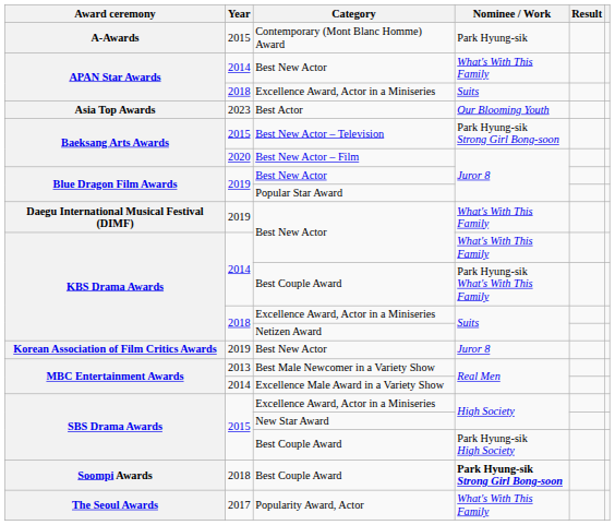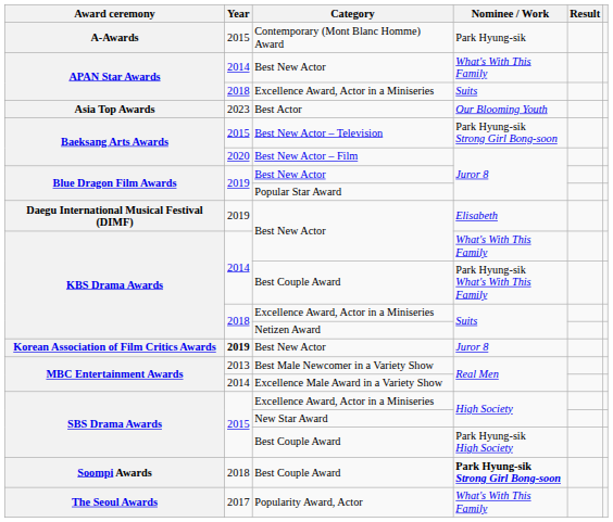 <table class="wikitable plainrowheaders sortable">
 <tr>
 <th scope="col">Award ceremony</th>
 <th scope="col">Year</th>
 <th scope="col">Category</th>
 <th scope="col">Nominee / Work</th>
 <th scope="col">Result</th>
 <th scope="col" class="unsortable"></th>
 </tr>
 <tr>
 <th scope="row">A-Awards <br></th>
 <td style="text-align:center">2015</td>
 <td>Contemporary (Mont Blanc Homme) Award</td>
 <td>Park Hyung-sik</td>
 <td></td>
 <td style="text-align:center"></td>
 </tr>
 <tr>
 <th scope="row" rowspan="2"><a href='#'>APAN Star Awards</a></th>
 <td style="text-align:center"><a href='#'>2014</a></td>
 <td>Best New Actor</td>
 <td><em><a href='#'>What's With This Family</a></em></td>
 <td></td>
 <td style="text-align:center"></td>
 </tr>
 <tr>
 <td style="text-align:center"><a href='#'>2018</a></td>
 <td>Excellence Award, Actor in a Miniseries</td>
 <td><em><a href='#'>Suits</a></em></td>
 <td></td>
 <td style="text-align:center"></td>
 </tr>
 <tr>
 <th scope="row">Asia Top Awards</th>
 <td style="text-align:center">2023</td>
 <td>Best Actor</td>
 <td><em><a href='#'>Our Blooming Youth</a></em></td>
 <td></td>
 <td style="text-align:center"></td>
 </tr>
 <tr>
 <th scope="row" rowspan="2"><a href='#'>Baeksang Arts Awards</a></th>
 <td style="text-align:center"><a href='#'>2015</a></td>
 <td><a href='#'>Best New Actor – Television</a></td>
 <td>Park Hyung-sik <br><em><a href='#'>Strong Girl Bong-soon</a></em></td>
 <td></td>
 <td style="text-align:center"></td>
 </tr>
 <tr>
 <td style="text-align:center"><a href='#'>2020</a></td>
 <td><a href='#'>Best New Actor – Film</a></td>
 <td rowspan="3"><em><a href='#'>Juror 8</a></em></td>
 <td></td>
 <td style="text-align:center"></td>
 </tr>
 <tr>
 <th scope="row" rowspan="2"><a href='#'>Blue Dragon Film Awards</a></th>
 <td rowspan="2" style="text-align:center"><a href='#'>2019</a></td>
 <td><a href='#'>Best New Actor</a></td>
 <td></td>
 <td style="text-align:center"></td>
 </tr>
 <tr>
 <td>Popular Star Award</td>
 <td></td>
 <td style="text-align:center"></td>
 </tr>
 <tr>
 <th scope="row">Daegu International Musical Festival (DIMF)</th>
 <td style="text-align:center">2019</td>
 <td rowspan="2">Best New Actor</td>
-<td><em><a href='#'>What's With This Family</a></em></td>
+<td><em><a href='#'>Elisabeth</a></em></td>
 <td></td>
 <td style="text-align:center"></td>
 </tr>
 <tr>
 <th scope="row" rowspan="4"><a href='#'>KBS Drama Awards</a></th>
 <td rowspan="2" style="text-align:center"><a href='#'>2014</a></td>
 <td><em><a href='#'>What's With This Family</a></em></td>
 <td></td>
 <td style="text-align:center"></td>
 </tr>
 <tr>
 <td>Best Couple Award</td>
 <td>Park Hyung-sik <br><em><a href='#'>What's With This Family</a></em></td>
 <td></td>
 <td style="text-align:center"></td>
 </tr>
 <tr>
 <td rowspan="2" style="text-align:center"><a href='#'>2018</a></td>
 <td>Excellence Award, Actor in a Miniseries</td>
 <td rowspan="2"><em><a href='#'>Suits</a></em></td>
 <td></td>
 <td style="text-align:center"></td>
 </tr>
 <tr>
 <td>Netizen Award</td>
 <td></td>
 <td style="text-align:center"></td>
 </tr>
 <tr>
 <th scope="row"><a href='#'>Korean Association of Film Critics Awards</a></th>
-<td style="text-align:center">2019</td>
+<td style="text-align:center"><strong>2019</strong></td>
 <td>Best New Actor</td>
 <td><em><a href='#'>Juror 8</a></em></td>
 <td></td>
 <td style="text-align:center"></td>
 </tr>
 <tr>
 <th scope="row" rowspan="2"><a href='#'>MBC Entertainment Awards</a></th>
 <td style="text-align:center">2013</td>
 <td>Best Male Newcomer in a Variety Show</td>
 <td rowspan="2"><em><a href='#'>Real Men</a></em></td>
 <td></td>
 <td style="text-align:center"></td>
 </tr>
 <tr>
 <td style="text-align:center">2014</td>
 <td>Excellence Male Award in a Variety Show</td>
 <td></td>
 <td style="text-align:center"></td>
 </tr>
 <tr>
 <th scope="row" rowspan="3"><a href='#'>SBS Drama Awards</a></th>
 <td rowspan="3" style="text-align:center"><a href='#'>2015</a></td>
 <td>Excellence Award, Actor in a Miniseries</td>
 <td rowspan="2"><em><a href='#'>High Society</a></em></td>
 <td></td>
 <td style="text-align:center"></td>
 </tr>
 <tr>
 <td>New Star Award</td>
 <td></td>
 <td style="text-align:center"></td>
 </tr>
 <tr>
 <td>Best Couple Award</td>
 <td>Park Hyung-sik <br><em><a href='#'>High Society</a></em></td>
 <td></td>
 <td style="text-align:center"></td>
 </tr>
 <tr>
 <th scope="row"><a href='#'>Soompi</a> Awards</th>
 <td style="text-align:center">2018</td>
 <td>Best Couple Award</td>
 <td><strong>Park Hyung-sik <br><em><a href='#'>Strong Girl Bong-soon</a></em></strong></td>
 <td></td>
 <td style="text-align:center"></td>
 </tr>
 <tr>
 <th scope="row"><a href='#'>The Seoul Awards</a></th>
 <td style="text-align:center">2017</td>
 <td>Popularity Award, Actor</td>
 <td><em><a href='#'>What's With This Family</a></em></td>
 <td></td>
 <td style="text-align:center"></td>
 </tr>
 </table>
